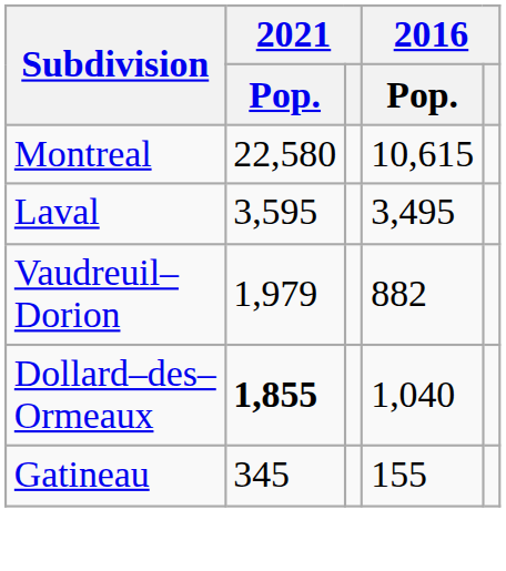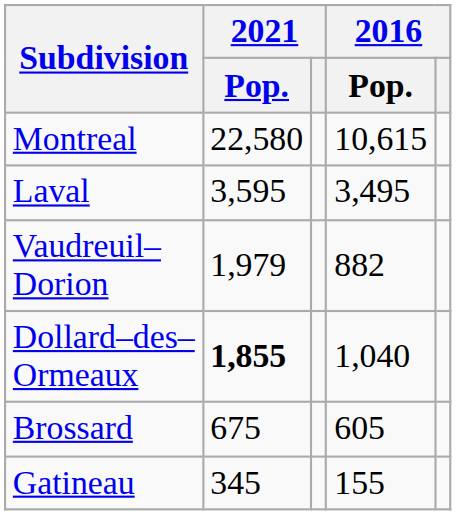 <table class="wikitable sortable">
 <tr>
 <th rowspan="2"><a href='#'>Subdivision</a></th>
 <th colspan="2"><a href='#'>2021</a></th>
 <th colspan="2"><a href='#'>2016</a></th>
 </tr>
 <tr>
 <th><a href='#'>Pop.</a></th>
 <th></th>
 <th>Pop.</th>
 <th></th>
 </tr>
 <tr>
 <td><a href='#'>Montreal</a></td>
 <td>22,580</td>
 <td></td>
 <td>10,615</td>
 <td></td>
 </tr>
 <tr>
 <td><a href='#'>Laval</a></td>
 <td>3,595</td>
 <td></td>
 <td>3,495</td>
 <td></td>
 </tr>
 <tr>
 <td><a href='#'>Vaudreuil–<br>Dorion</a></td>
 <td>1,979</td>
 <td></td>
 <td>882</td>
 <td></td>
 </tr>
 <tr>
 <td><a href='#'>Dollard–des–<br>Ormeaux</a></td>
 <td><strong>1,855</strong></td>
 <td></td>
 <td>1,040</td>
 <td></td>
 </tr>
 <tr>
+<td><a href='#'>Brossard</a></td>
+<td>675</td>
+<td></td>
+<td>605</td>
+<td></td>
+</tr>
+<tr>
 <td><a href='#'>Gatineau</a></td>
 <td>345</td>
 <td></td>
 <td>155</td>
 <td></td>
 </tr>
 </table>
